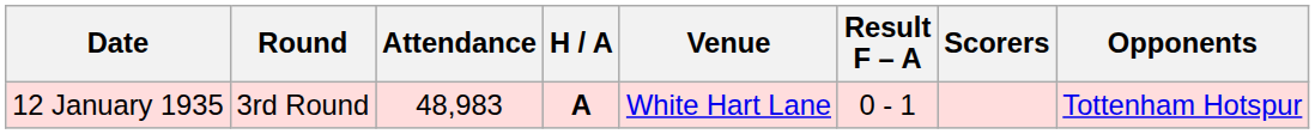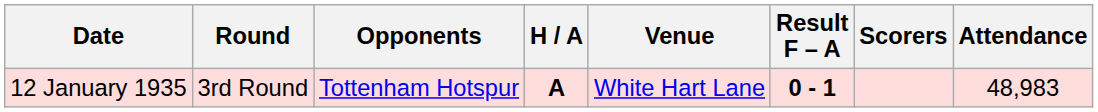 <table class="wikitable" style="text-align:center">
 <tr>
 <th>Date</th>
 <th>Round</th>
-<th>Attendance</th>
+<th>Opponents</th>
 <th>H / A</th>
 <th>Venue</th>
 <th>Result<br>F – A</th>
 <th>Scorers</th>
-<th>Opponents</th>
+<th>Attendance</th>
 </tr>
 <tr bgcolor="#ffdddd">
 <td>12 January 1935</td>
 <td>3rd Round</td>
-<td>48,983</td>
+<td><a href='#'>Tottenham Hotspur</a></td>
 <td><strong>A</strong></td>
 <td><a href='#'>White Hart Lane</a></td>
-<td>0 - 1</td>
+<td><strong>0 - 1</strong></td>
 <td></td>
-<td><a href='#'>Tottenham Hotspur</a></td>
+<td>48,983</td>
 </tr>
 </table>
